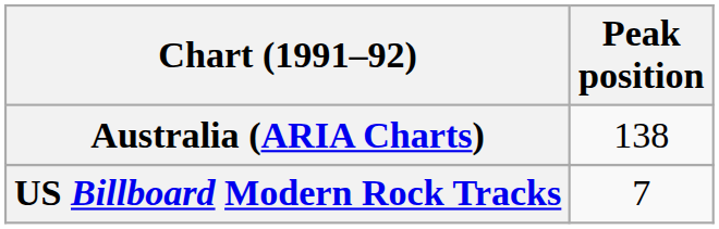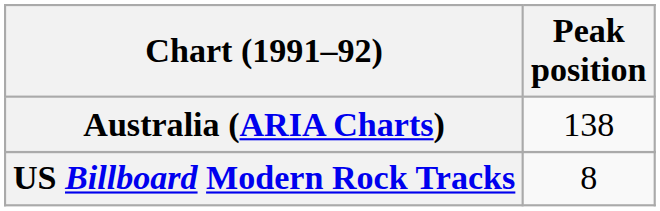 <table class="wikitable sortable plainrowheaders" style="text-align:center">
 <tr>
 <th>Chart (1991–92)</th>
 <th>Peak<br>position</th>
 </tr>
 <tr>
 <th scope="row">Australia (<a href='#'>ARIA Charts</a>)</th>
 <td style="text-align:center;">138</td>
 </tr>
 <tr>
 </tr>
 <tr>
 </tr>
 <tr>
 <th scope="row">US <em><a href='#'>Billboard</a></em> <a href='#'>Modern Rock Tracks</a></th>
-<td style="text-align:center;">7</td>
+<td style="text-align:center;">8</td>
 </tr>
 </table>
